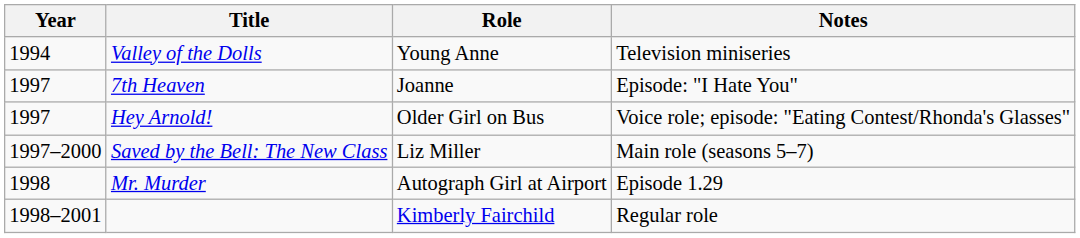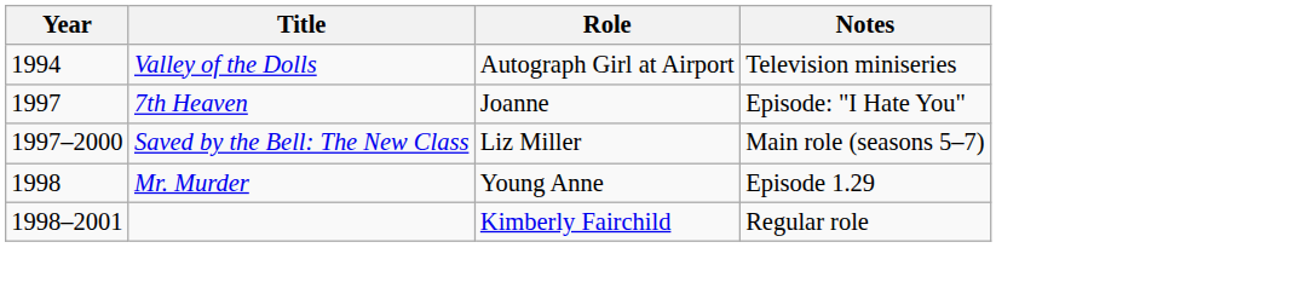 <table class="wikitable sortable">
 <tr>
 <th>Year</th>
 <th>Title</th>
 <th>Role</th>
 <th class="unsortable">Notes</th>
 </tr>
 <tr>
 <td>1994</td>
 <td><em><a href='#'>Valley of the Dolls</a></em></td>
-<td>Young Anne</td>
+<td>Autograph Girl at Airport</td>
 <td>Television miniseries</td>
 </tr>
 <tr>
 <td>1997</td>
 <td><em><a href='#'>7th Heaven</a></em></td>
 <td>Joanne</td>
 <td>Episode: "I Hate You"</td>
-</tr>
-<tr>
-<td>1997</td>
-<td><em><a href='#'>Hey Arnold!</a></em></td>
-<td>Older Girl on Bus</td>
-<td>Voice role; episode: "Eating Contest/Rhonda's Glasses"</td>
 </tr>
 <tr>
 <td>1997–2000</td>
 <td><em><a href='#'>Saved by the Bell: The New Class</a></em></td>
 <td>Liz Miller</td>
 <td>Main role (seasons 5–7)</td>
 </tr>
 <tr>
 <td>1998</td>
 <td><em><a href='#'>Mr. Murder</a></em></td>
-<td>Autograph Girl at Airport</td>
+<td>Young Anne</td>
 <td>Episode 1.29</td>
 </tr>
 <tr>
 <td>1998–2001</td>
 <td><em></em></td>
 <td><a href='#'>Kimberly Fairchild</a></td>
 <td>Regular role</td>
 </tr>
 </table>
